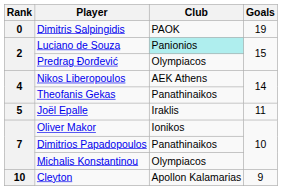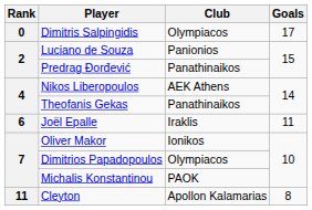 <table class="wikitable" style="text-align:center">
 <tr>
 <th>Rank</th>
 <th>Player</th>
 <th>Club</th>
 <th>Goals</th>
 </tr>
 <tr>
 <th>0</th>
 <td align="left"> <a href='#'>Dimitris Salpingidis</a></td>
-<td align="left">PAOK</td>
-<td>19</td>
+<td align="left">Olympiacos</td>
+<td>17</td>
 </tr>
 <tr>
 <th rowspan="2">2</th>
 <td align="left"> <a href='#'>Luciano de Souza</a></td>
-<td align="left" style="background: paleturquoise;">Panionios</td>
+<td align="left">Panionios</td>
 <td rowspan="2">15</td>
 </tr>
 <tr>
 <td align="left"> <a href='#'>Predrag Đorđević</a></td>
-<td align="left">Olympiacos</td>
+<td align="left">Panathinaikos</td>
 </tr>
 <tr>
 <th rowspan="2">4</th>
 <td align="left"> <a href='#'>Nikos Liberopoulos</a></td>
 <td align="left">AEK Athens</td>
 <td rowspan="2">14</td>
 </tr>
 <tr>
 <td align="left"> <a href='#'>Theofanis Gekas</a></td>
 <td align="left">Panathinaikos</td>
 </tr>
 <tr>
-<th>5</th>
+<th>6</th>
 <td align="left"> <a href='#'>Joël Epalle</a></td>
 <td align="left">Iraklis</td>
 <td>11</td>
 </tr>
 <tr>
 <th rowspan="3">7</th>
 <td align="left"> <a href='#'>Oliver Makor</a></td>
 <td align="left">Ionikos</td>
 <td rowspan="3">10</td>
 </tr>
 <tr>
 <td align="left"> <a href='#'>Dimitrios Papadopoulos</a></td>
-<td align="left">Panathinaikos</td>
+<td align="left">Olympiacos</td>
 </tr>
 <tr>
 <td align="left"> <a href='#'>Michalis Konstantinou</a></td>
-<td align="left">Olympiacos</td>
+<td align="left">PAOK</td>
 </tr>
 <tr>
-<th>10</th>
+<th>11</th>
 <td align="left"> <a href='#'>Cleyton</a></td>
 <td align="left">Apollon Kalamarias</td>
-<td>9</td>
+<td>8</td>
 </tr>
 </table>
